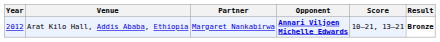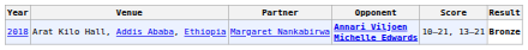 <table class="sortable wikitable" style="font-size: 90%;">
 <tr>
 <th>Year</th>
 <th>Venue</th>
 <th>Partner</th>
 <th>Opponent</th>
 <th>Score</th>
 <th>Result</th>
 </tr>
 <tr style="background:#ECF2FF">
-<td align="center"><a href='#'>2012</a></td>
+<td align="center"><a href='#'>2018</a></td>
 <td align="left">Arat Kilo Hall, <a href='#'>Addis Ababa</a>, <a href='#'>Ethiopia</a></td>
 <td align="left"> <a href='#'>Margaret Nankabirwa</a></td>
 <td align="left"><strong> <a href='#'>Annari Viljoen</a> <br>  <a href='#'>Michelle Edwards</a></strong></td>
 <td align="left">10–21, 13–21</td>
 <td style="text-align:left; background:white"> <strong>Bronze</strong></td>
 </tr>
 </table>
